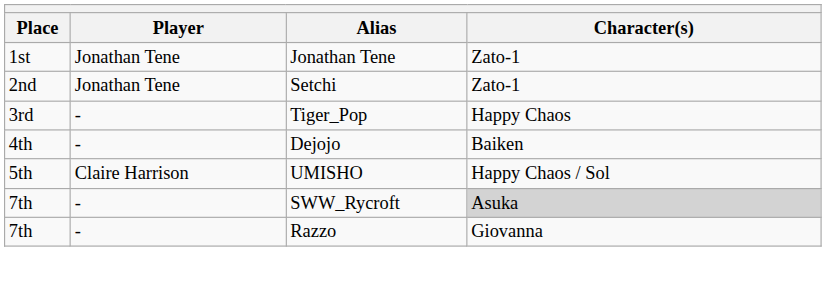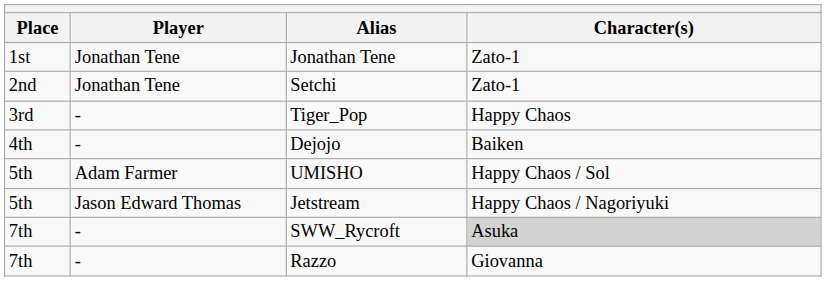 <table class="wikitable">
 <tr>
 <th colspan="4"><em></em> </th>
 </tr>
 <tr>
 <th style="width:50px;">Place</th>
 <th style="width:180px;">Player</th>
 <th style="width:150px;">Alias</th>
 <th style="width:300px;">Character(s)</th>
 </tr>
 <tr>
 <td>1st</td>
 <td> Jonathan Tene</td>
 <td>Jonathan Tene</td>
 <td>Zato-1</td>
 </tr>
 <tr>
 <td>2nd</td>
 <td> Jonathan Tene</td>
 <td>Setchi</td>
 <td>Zato-1</td>
 </tr>
 <tr>
 <td>3rd</td>
 <td> -</td>
 <td>Tiger_Pop</td>
 <td>Happy Chaos</td>
 </tr>
 <tr>
 <td>4th</td>
 <td> -</td>
 <td>Dejojo</td>
 <td>Baiken</td>
 </tr>
 <tr>
 <td>5th</td>
-<td> Claire Harrison</td>
+<td> Adam Farmer</td>
 <td>UMISHO</td>
 <td>Happy Chaos / Sol</td>
+</tr>
+<tr>
+<td>5th</td>
+<td> Jason Edward Thomas</td>
+<td>Jetstream</td>
+<td>Happy Chaos / Nagoriyuki</td>
 </tr>
 <tr>
 <td>7th</td>
 <td> -</td>
 <td>SWW_Rycroft</td>
 <td style="background: lightgrey;">Asuka</td>
 </tr>
 <tr>
 <td>7th</td>
 <td> -</td>
 <td>Razzo</td>
 <td>Giovanna</td>
 </tr>
 </table>
